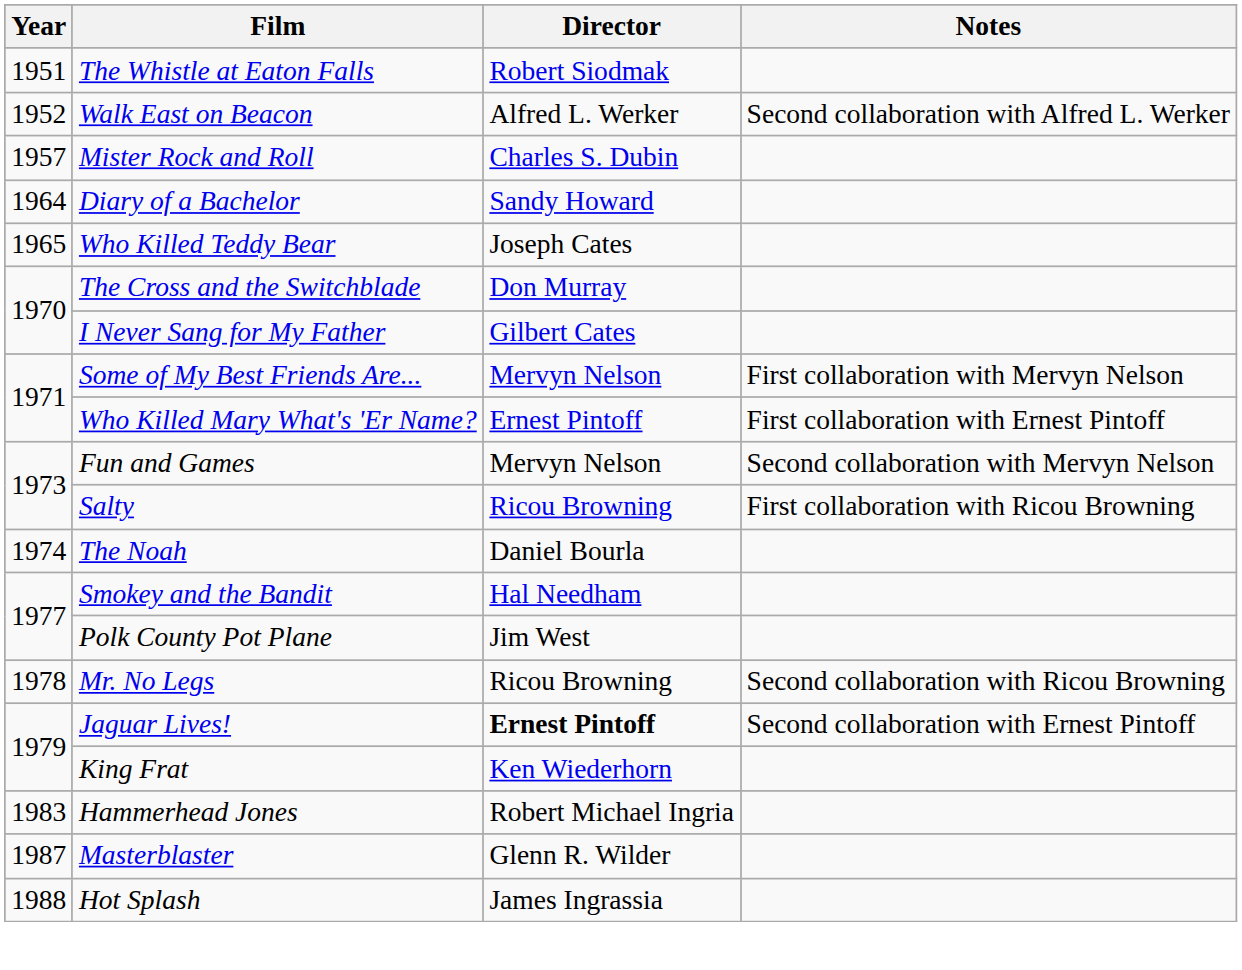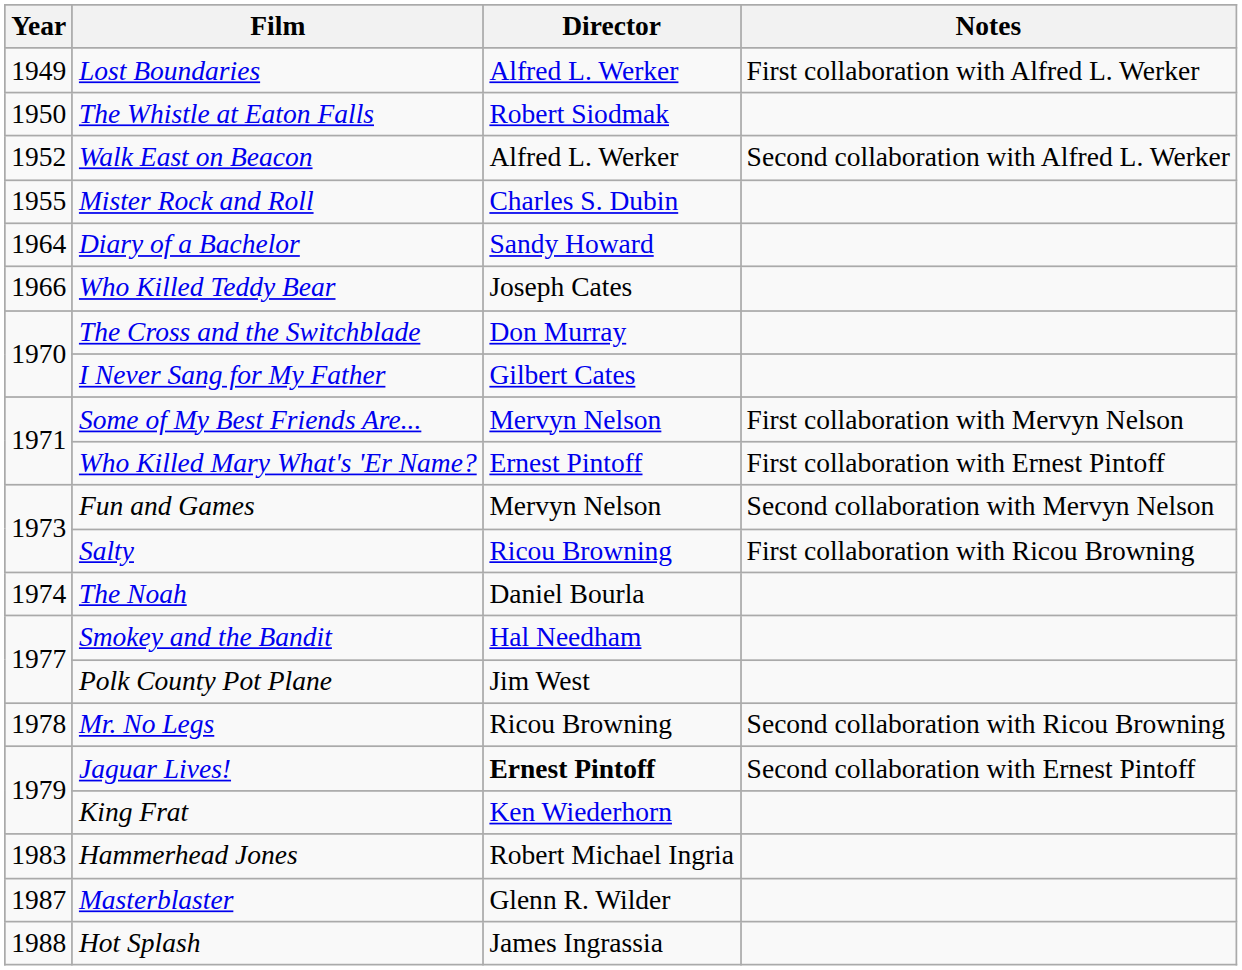 <table class="wikitable">
 <tr>
 <th>Year</th>
 <th>Film</th>
 <th>Director</th>
 <th>Notes</th>
 </tr>
 <tr>
-<td>1951</td>
+<td>1949</td>
+<td><em><a href='#'>Lost Boundaries</a></em></td>
+<td><a href='#'>Alfred L. Werker</a></td>
+<td>First collaboration with Alfred L. Werker</td>
+</tr>
+<tr>
+<td>1950</td>
 <td><em><a href='#'>The Whistle at Eaton Falls</a></em></td>
 <td><a href='#'>Robert Siodmak</a></td>
 <td></td>
 </tr>
 <tr>
 <td>1952</td>
 <td><em><a href='#'>Walk East on Beacon</a></em></td>
 <td>Alfred L. Werker</td>
 <td>Second collaboration with Alfred L. Werker</td>
 </tr>
 <tr>
-<td>1957</td>
+<td>1955</td>
 <td><em><a href='#'>Mister Rock and Roll</a></em></td>
 <td><a href='#'>Charles S. Dubin</a></td>
 <td></td>
 </tr>
 <tr>
 <td>1964</td>
 <td><em><a href='#'>Diary of a Bachelor</a></em></td>
 <td><a href='#'>Sandy Howard</a></td>
 <td></td>
 </tr>
 <tr>
-<td>1965</td>
+<td>1966</td>
 <td><em><a href='#'>Who Killed Teddy Bear</a></em></td>
 <td>Joseph Cates</td>
 <td></td>
 </tr>
 <tr>
 <td rowspan=2>1970</td>
 <td><em><a href='#'>The Cross and the Switchblade</a></em></td>
 <td><a href='#'>Don Murray</a></td>
 <td></td>
 </tr>
 <tr>
 <td><em><a href='#'>I Never Sang for My Father</a></em></td>
 <td><a href='#'>Gilbert Cates</a></td>
 <td></td>
 </tr>
 <tr>
 <td rowspan=2>1971</td>
 <td><em><a href='#'>Some of My Best Friends Are...</a></em></td>
 <td><a href='#'>Mervyn Nelson</a></td>
 <td>First collaboration with Mervyn Nelson</td>
 </tr>
 <tr>
 <td><em><a href='#'>Who Killed Mary What's 'Er Name?</a></em></td>
 <td><a href='#'>Ernest Pintoff</a></td>
 <td>First collaboration with Ernest Pintoff</td>
 </tr>
 <tr>
 <td rowspan=2>1973</td>
 <td><em>Fun and Games</em></td>
 <td>Mervyn Nelson</td>
 <td>Second collaboration with Mervyn Nelson</td>
 </tr>
 <tr>
 <td><em><a href='#'>Salty</a></em></td>
 <td><a href='#'>Ricou Browning</a></td>
 <td>First collaboration with Ricou Browning</td>
 </tr>
 <tr>
 <td>1974</td>
 <td><em><a href='#'>The Noah</a></em></td>
 <td>Daniel Bourla</td>
 <td></td>
 </tr>
 <tr>
 <td rowspan=2>1977</td>
 <td><em><a href='#'>Smokey and the Bandit</a></em></td>
 <td><a href='#'>Hal Needham</a></td>
 <td></td>
 </tr>
 <tr>
 <td><em>Polk County Pot Plane</em></td>
 <td>Jim West</td>
 <td></td>
 </tr>
 <tr>
 <td>1978</td>
 <td><em><a href='#'>Mr. No Legs</a></em></td>
 <td>Ricou Browning</td>
 <td>Second collaboration with Ricou Browning</td>
 </tr>
 <tr>
 <td rowspan=2>1979</td>
 <td><em><a href='#'>Jaguar Lives!</a></em></td>
 <td><strong>Ernest Pintoff</strong></td>
 <td>Second collaboration with Ernest Pintoff</td>
 </tr>
 <tr>
 <td><em>King Frat</em></td>
 <td><a href='#'>Ken Wiederhorn</a></td>
 <td></td>
 </tr>
 <tr>
 <td>1983</td>
 <td><em>Hammerhead Jones</em></td>
 <td>Robert Michael Ingria</td>
 <td></td>
 </tr>
 <tr>
 <td>1987</td>
 <td><em><a href='#'>Masterblaster</a></em></td>
 <td>Glenn R. Wilder</td>
 <td></td>
 </tr>
 <tr>
 <td>1988</td>
 <td><em>Hot Splash</em></td>
 <td>James Ingrassia</td>
 <td></td>
 </tr>
 </table>
